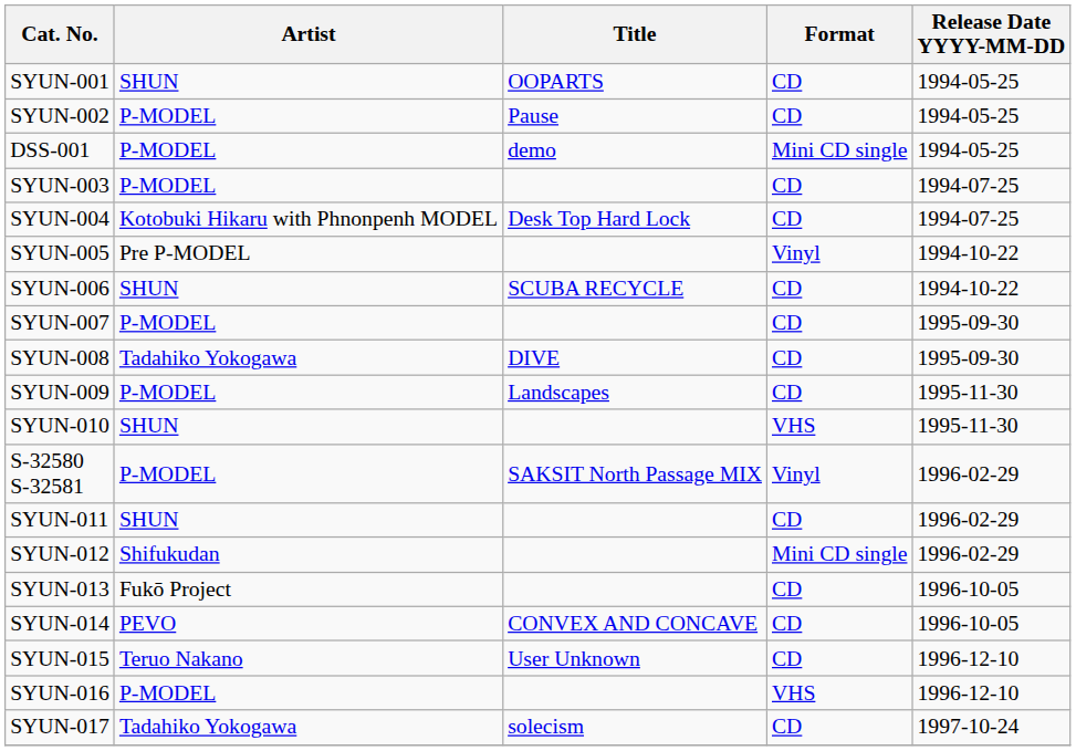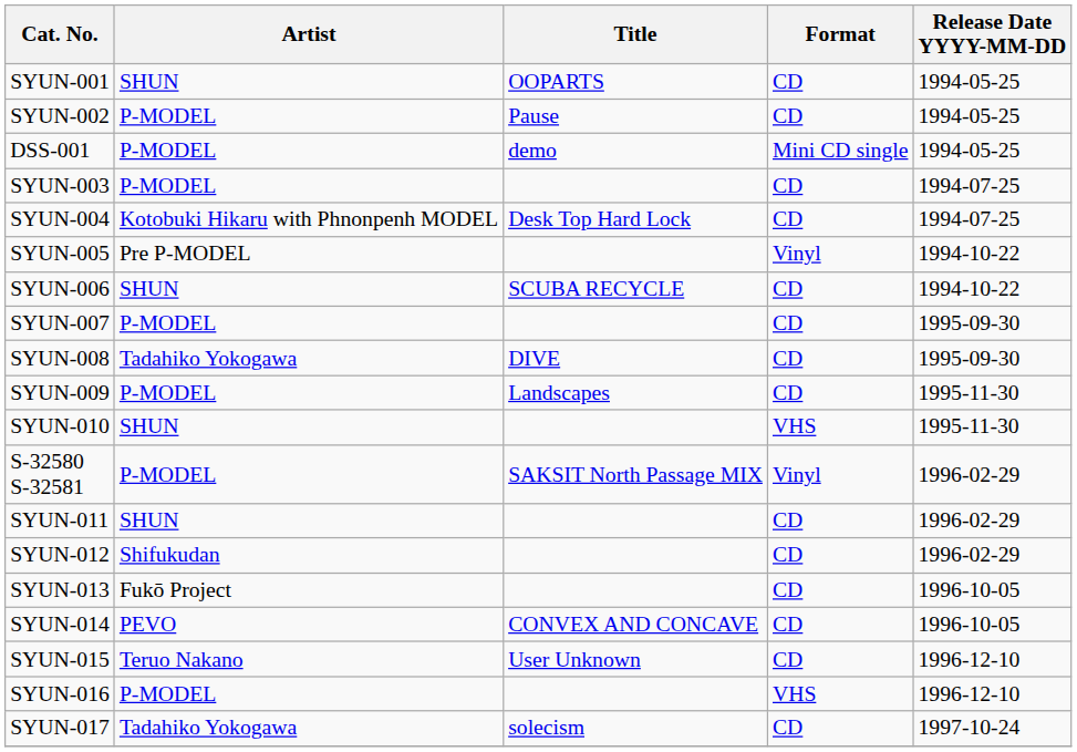 <table class="wikitable sortable">
 <tr>
 <th>Cat. No.</th>
 <th>Artist</th>
 <th>Title</th>
 <th>Format</th>
 <th>Release Date<br>YYYY-MM-DD</th>
 </tr>
 <tr>
 <td>SYUN-001</td>
 <td><a href='#'>SHUN</a></td>
 <td><a href='#'>OOPARTS</a></td>
 <td><a href='#'>CD</a></td>
 <td>1994-05-25</td>
 </tr>
 <tr>
 <td>SYUN-002</td>
 <td><a href='#'>P-MODEL</a></td>
 <td><a href='#'>Pause</a></td>
 <td><a href='#'>CD</a></td>
 <td>1994-05-25</td>
 </tr>
 <tr>
 <td>DSS-001</td>
 <td><a href='#'>P-MODEL</a></td>
 <td><a href='#'>demo</a></td>
 <td><a href='#'>Mini CD single</a></td>
 <td>1994-05-25</td>
 </tr>
 <tr>
 <td>SYUN-003</td>
 <td><a href='#'>P-MODEL</a></td>
 <td></td>
 <td><a href='#'>CD</a></td>
 <td>1994-07-25</td>
 </tr>
 <tr>
 <td>SYUN-004</td>
 <td><a href='#'>Kotobuki Hikaru</a> with Phnonpenh MODEL</td>
 <td><a href='#'>Desk Top Hard Lock</a></td>
 <td><a href='#'>CD</a></td>
 <td>1994-07-25</td>
 </tr>
 <tr>
 <td>SYUN-005</td>
 <td>Pre P-MODEL</td>
 <td></td>
 <td><a href='#'>Vinyl</a></td>
 <td>1994-10-22</td>
 </tr>
 <tr>
 <td>SYUN-006</td>
 <td><a href='#'>SHUN</a></td>
 <td><a href='#'>SCUBA RECYCLE</a></td>
 <td><a href='#'>CD</a></td>
 <td>1994-10-22</td>
 </tr>
 <tr>
 <td>SYUN-007</td>
 <td><a href='#'>P-MODEL</a></td>
 <td></td>
 <td><a href='#'>CD</a></td>
 <td>1995-09-30</td>
 </tr>
 <tr>
 <td>SYUN-008</td>
 <td><a href='#'>Tadahiko Yokogawa</a></td>
 <td><a href='#'>DIVE</a></td>
 <td><a href='#'>CD</a></td>
 <td>1995-09-30</td>
 </tr>
 <tr>
 <td>SYUN-009</td>
 <td><a href='#'>P-MODEL</a></td>
 <td><a href='#'>Landscapes</a></td>
 <td><a href='#'>CD</a></td>
 <td>1995-11-30</td>
 </tr>
 <tr>
 <td>SYUN-010</td>
 <td><a href='#'>SHUN</a></td>
 <td></td>
 <td><a href='#'>VHS</a></td>
 <td>1995-11-30</td>
 </tr>
 <tr>
 <td>S-32580<br>S-32581</td>
 <td><a href='#'>P-MODEL</a></td>
 <td><a href='#'>SAKSIT North Passage MIX</a></td>
 <td><a href='#'>Vinyl</a></td>
 <td>1996-02-29</td>
 </tr>
 <tr>
 <td>SYUN-011</td>
 <td><a href='#'>SHUN</a></td>
 <td></td>
 <td><a href='#'>CD</a></td>
 <td>1996-02-29</td>
 </tr>
 <tr>
 <td>SYUN-012</td>
 <td><a href='#'>Shifukudan</a></td>
 <td></td>
-<td><a href='#'>Mini CD single</a></td>
+<td><a href='#'>CD</a></td>
 <td>1996-02-29</td>
 </tr>
 <tr>
 <td>SYUN-013</td>
 <td>Fukō Project</td>
 <td></td>
 <td><a href='#'>CD</a></td>
 <td>1996-10-05</td>
 </tr>
 <tr>
 <td>SYUN-014</td>
 <td><a href='#'>PEVO</a></td>
 <td><a href='#'>CONVEX AND CONCAVE</a></td>
 <td><a href='#'>CD</a></td>
 <td>1996-10-05</td>
 </tr>
 <tr>
 <td>SYUN-015</td>
 <td><a href='#'>Teruo Nakano</a></td>
 <td><a href='#'>User Unknown</a></td>
 <td><a href='#'>CD</a></td>
 <td>1996-12-10</td>
 </tr>
 <tr>
 <td>SYUN-016</td>
 <td><a href='#'>P-MODEL</a></td>
 <td></td>
 <td><a href='#'>VHS</a></td>
 <td>1996-12-10</td>
 </tr>
 <tr>
 <td>SYUN-017</td>
 <td><a href='#'>Tadahiko Yokogawa</a></td>
 <td><a href='#'>solecism</a></td>
 <td><a href='#'>CD</a></td>
 <td>1997-10-24</td>
 </tr>
 <tr>
 </tr>
 </table>
